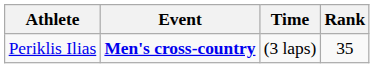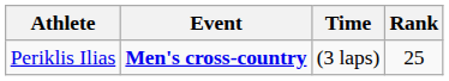 <table class=wikitable style=font-size:90%;text-align:center>
 <tr>
 <th>Athlete</th>
 <th>Event</th>
 <th>Time</th>
 <th>Rank</th>
 </tr>
 <tr>
 <td align=left><a href='#'>Periklis Ilias</a></td>
 <td align=left><strong><a href='#'>Men's cross-country</a></strong></td>
 <td> (3 laps)</td>
-<td>35</td>
+<td>25</td>
 </tr>
 </table>
